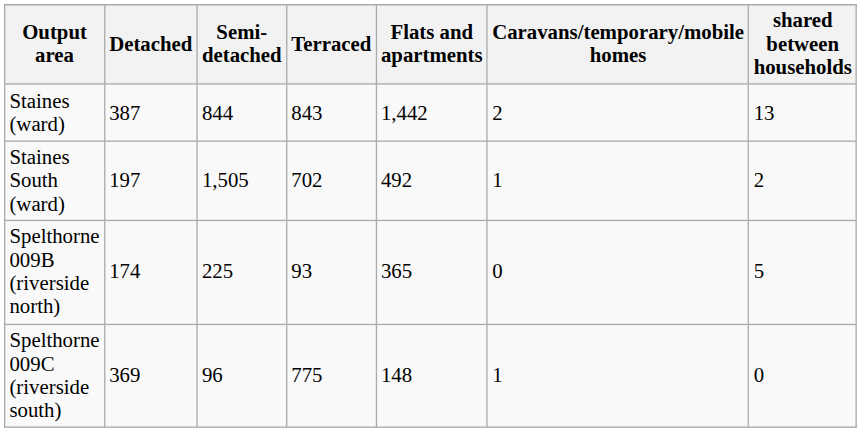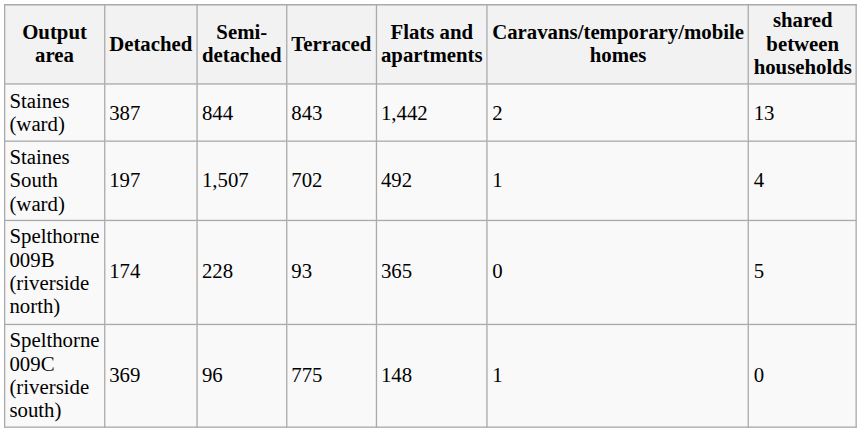 <table class="wikitable">
 <tr>
 </tr>
 <tr>
 <th>Output area</th>
 <th>Detached</th>
 <th>Semi-detached</th>
 <th>Terraced</th>
 <th>Flats and apartments</th>
 <th>Caravans/temporary/mobile homes</th>
 <th>shared between households</th>
 </tr>
 <tr>
 <td>Staines (ward)</td>
 <td>387</td>
 <td>844</td>
 <td>843</td>
 <td>1,442</td>
 <td>2</td>
 <td>13</td>
 </tr>
 <tr>
 <td>Staines South (ward)</td>
 <td>197</td>
-<td>1,505</td>
+<td>1,507</td>
 <td>702</td>
 <td>492</td>
 <td>1</td>
-<td>2</td>
+<td>4</td>
 </tr>
 <tr>
 <td>Spelthorne 009B (riverside north)</td>
 <td>174</td>
-<td>225</td>
+<td>228</td>
 <td>93</td>
 <td>365</td>
 <td>0</td>
 <td>5</td>
 </tr>
 <tr>
 <td>Spelthorne 009C (riverside south)</td>
 <td>369</td>
 <td>96</td>
 <td>775</td>
 <td>148</td>
 <td>1</td>
 <td>0</td>
 </tr>
 </table>
